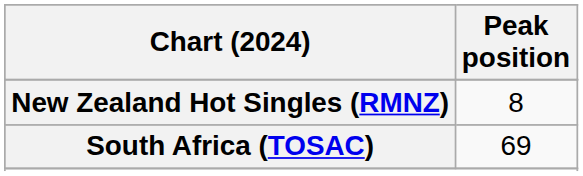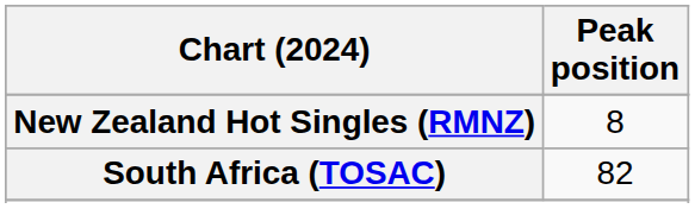 <table class="wikitable sortable plainrowheaders" style="text-align:center">
 <tr>
 <th scope="col">Chart (2024)</th>
 <th scope="col">Peak<br>position</th>
 </tr>
 <tr>
 </tr>
 <tr>
 </tr>
 <tr>
 <th scope="row">New Zealand Hot Singles (<a href='#'>RMNZ</a>)</th>
 <td>8</td>
 </tr>
 <tr>
 <th scope="row">South Africa (<a href='#'>TOSAC</a>)</th>
-<td>69</td>
+<td>82</td>
 </tr>
 <tr>
 </tr>
 <tr>
 </tr>
 <tr>
 </tr>
 </table>
